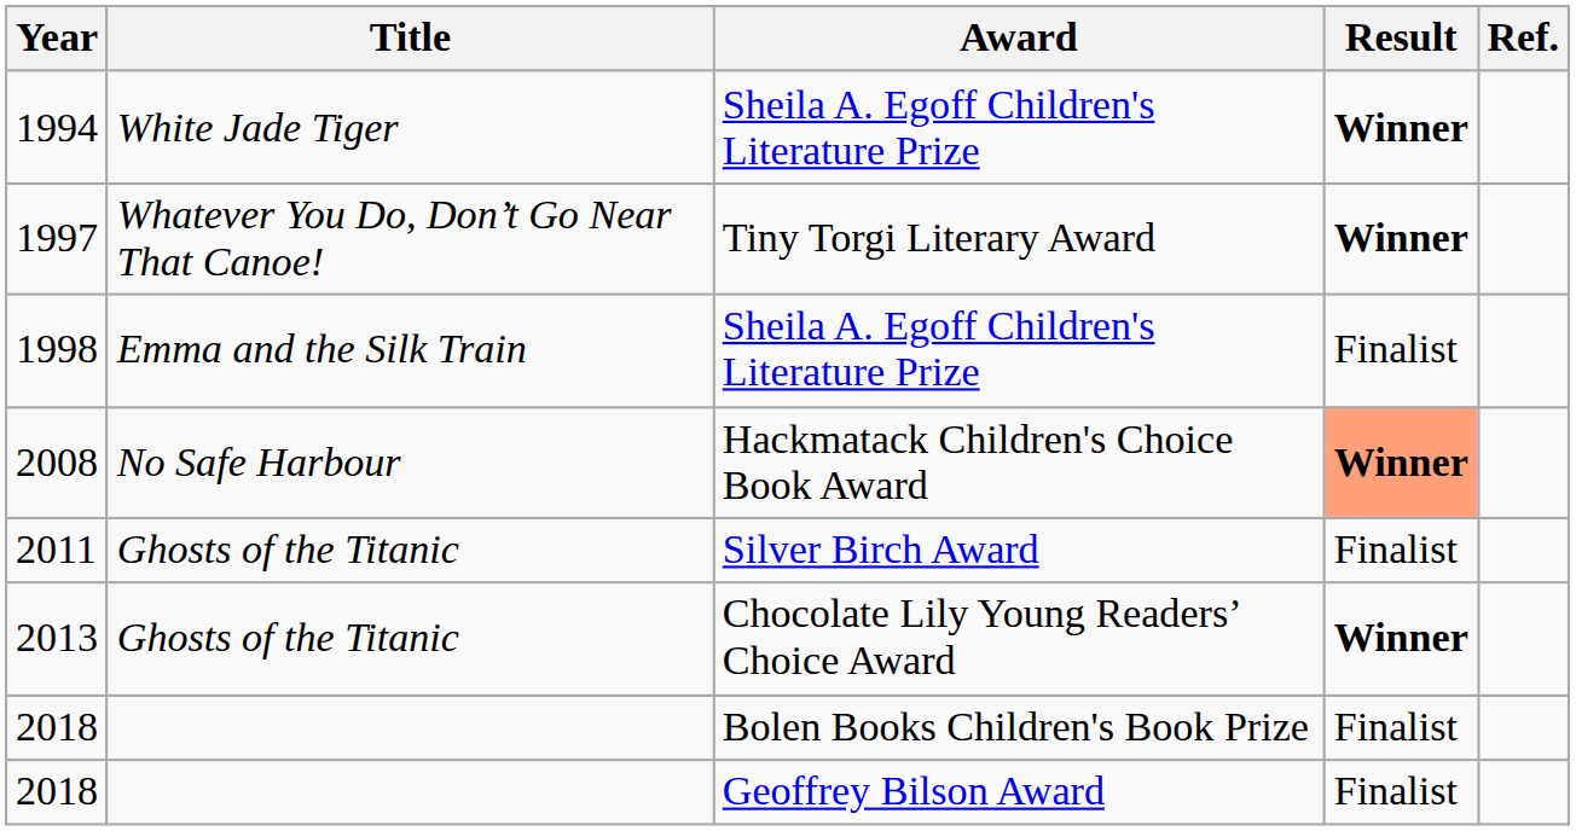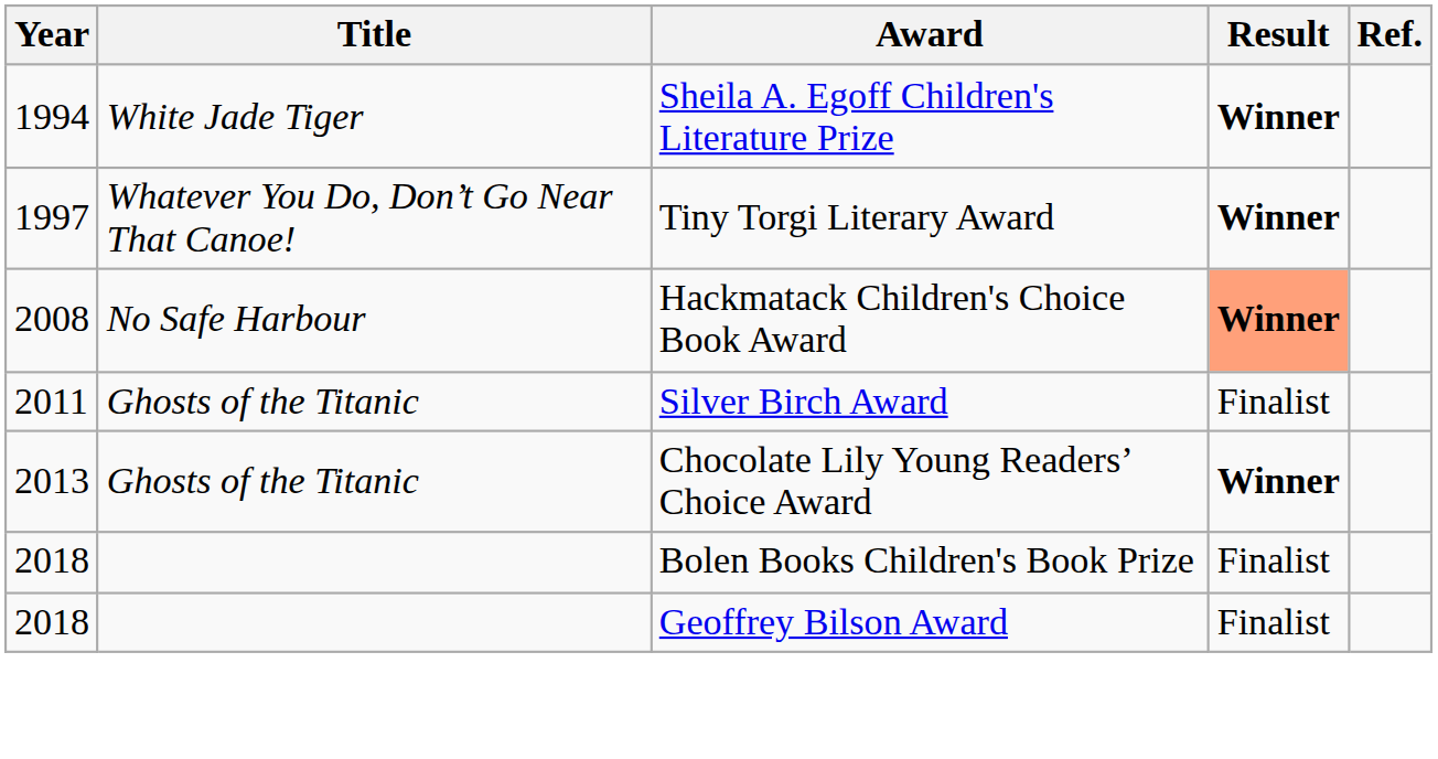 <table class="wikitable sortable mw-collapsible">
 <tr>
 <th>Year</th>
 <th>Title</th>
 <th>Award</th>
 <th>Result</th>
 <th>Ref.</th>
 </tr>
 <tr>
 <td>1994</td>
 <td><em>White Jade Tiger</em></td>
 <td><a href='#'>Sheila A. Egoff Children's Literature Prize</a></td>
 <td><strong>Winner</strong></td>
 <td></td>
 </tr>
 <tr>
 <td>1997</td>
 <td><em>Whatever You Do, Don’t Go Near That Canoe!</em></td>
 <td>Tiny Torgi Literary Award</td>
 <td><strong>Winner</strong></td>
-<td></td>
-</tr>
-<tr>
-<td>1998</td>
-<td><em>Emma and the Silk Train</em></td>
-<td><a href='#'>Sheila A. Egoff Children's Literature Prize</a></td>
-<td>Finalist</td>
 <td></td>
 </tr>
 <tr>
 <td>2008</td>
 <td><em>No Safe Harbour</em></td>
 <td>Hackmatack Children's Choice Book Award</td>
 <td style="background: lightsalmon;"><strong>Winner</strong></td>
 <td></td>
 </tr>
 <tr>
 <td>2011</td>
 <td><em>Ghosts of the Titanic</em></td>
 <td><a href='#'>Silver Birch Award</a></td>
 <td>Finalist</td>
 <td></td>
 </tr>
 <tr>
 <td>2013</td>
 <td><em>Ghosts of the Titanic</em></td>
 <td>Chocolate Lily Young Readers’ Choice Award</td>
 <td><strong>Winner</strong></td>
 <td></td>
 </tr>
 <tr>
 <td>2018</td>
 <td></td>
 <td>Bolen Books Children's Book Prize</td>
 <td>Finalist</td>
 <td></td>
 </tr>
 <tr>
 <td>2018</td>
 <td></td>
 <td><a href='#'>Geoffrey Bilson Award</a></td>
 <td>Finalist</td>
 <td></td>
 </tr>
 </table>
